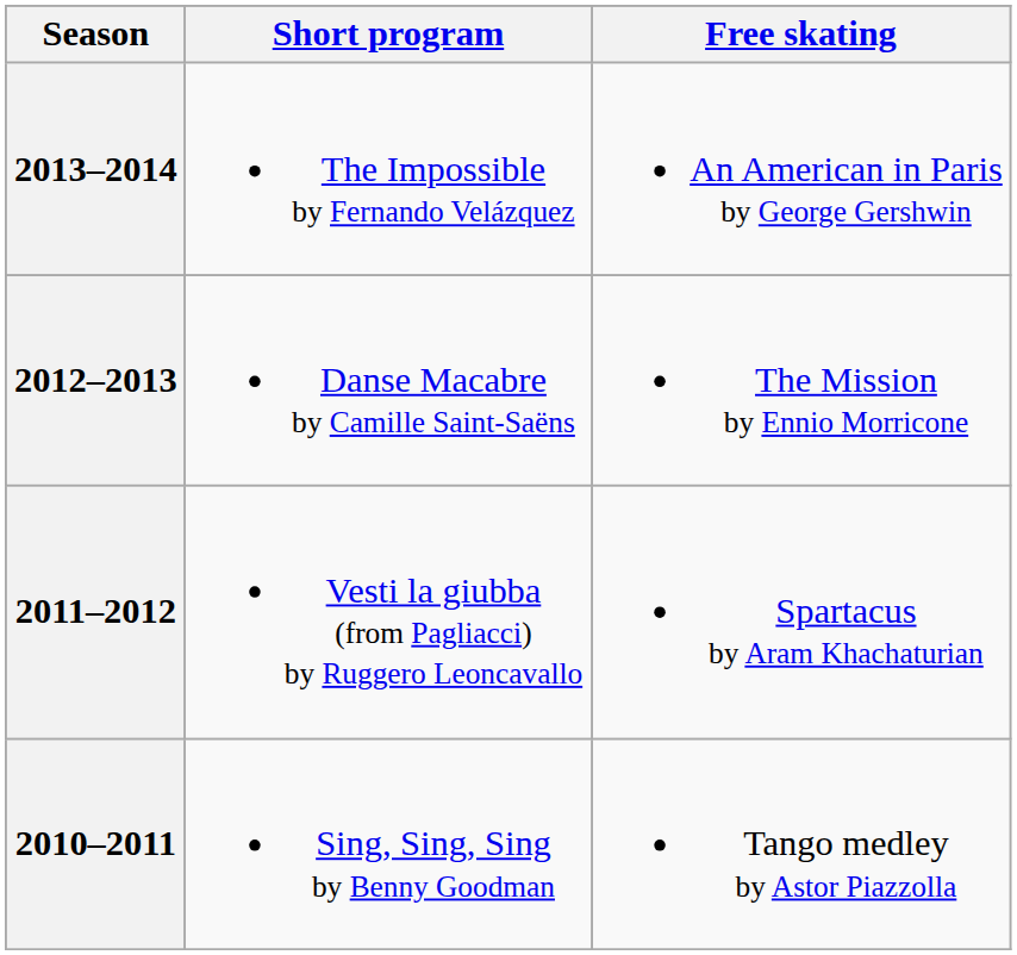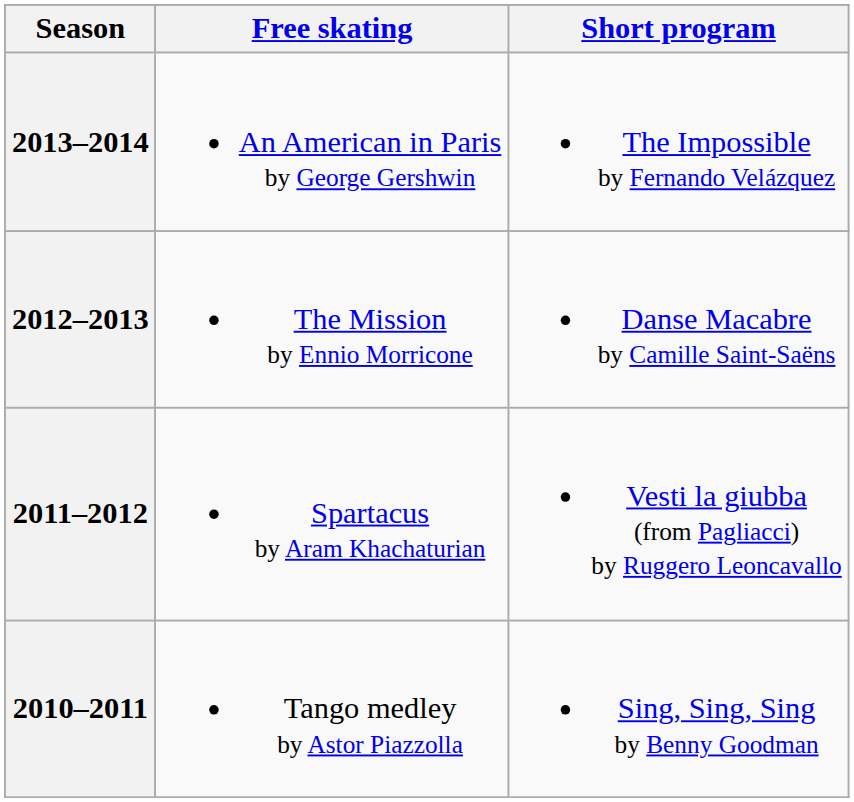 <table class=wikitable style=text-align:center>
 <tr>
 <th>Season</th>
+<th><a href='#'>Free skating</a></th>
 <th><a href='#'>Short program</a></th>
-<th><a href='#'>Free skating</a></th>
 </tr>
 <tr>
 <th>2013–2014 <br> </th>
+<td><br><ul><li><a href='#'>An American in Paris</a> <br><small> by <a href='#'>George Gershwin</a> </small></li></ul></td>
 <td><br><ul><li><a href='#'>The Impossible</a> <br><small> by <a href='#'>Fernando Velázquez</a> </small></li></ul></td>
-<td><br><ul><li><a href='#'>An American in Paris</a> <br><small> by <a href='#'>George Gershwin</a> </small></li></ul></td>
 </tr>
 <tr>
 <th>2012–2013 <br> </th>
+<td><br><ul><li><a href='#'>The Mission</a> <br><small> by <a href='#'>Ennio Morricone</a> </small></li></ul></td>
 <td><br><ul><li><a href='#'>Danse Macabre</a> <br><small> by <a href='#'>Camille Saint-Saëns</a> </small></li></ul></td>
-<td><br><ul><li><a href='#'>The Mission</a> <br><small> by <a href='#'>Ennio Morricone</a> </small></li></ul></td>
 </tr>
 <tr>
 <th>2011–2012 <br> </th>
+<td><br><ul><li><a href='#'>Spartacus</a> <br><small> by <a href='#'>Aram Khachaturian</a> </small></li></ul></td>
 <td><br><ul><li><a href='#'>Vesti la giubba</a> <br><small> (from <a href='#'>Pagliacci</a>) <br> by <a href='#'>Ruggero Leoncavallo</a> </small></li></ul></td>
-<td><br><ul><li><a href='#'>Spartacus</a> <br><small> by <a href='#'>Aram Khachaturian</a> </small></li></ul></td>
 </tr>
 <tr>
 <th>2010–2011 <br> </th>
+<td><br><ul><li>Tango medley <br><small> by <a href='#'>Astor Piazzolla</a> </small></li></ul></td>
 <td><br><ul><li><a href='#'>Sing, Sing, Sing</a> <br><small> by <a href='#'>Benny Goodman</a> </small></li></ul></td>
-<td><br><ul><li>Tango medley <br><small> by <a href='#'>Astor Piazzolla</a> </small></li></ul></td>
 </tr>
 </table>
